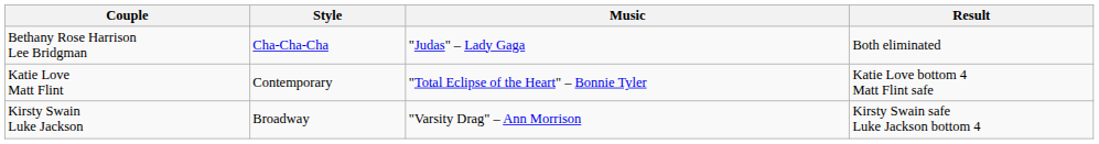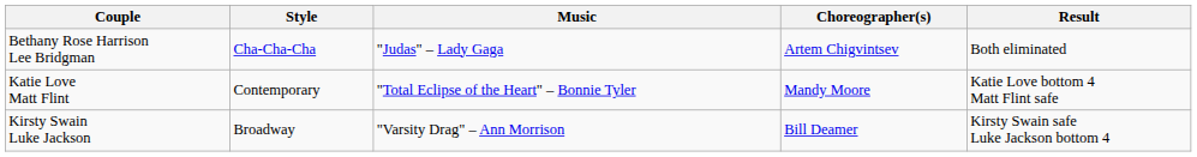 <table class="wikitable" style="width:80%;">
 <tr>
 <th>Couple</th>
 <th>Style</th>
 <th>Music</th>
+<th>Choreographer(s)</th>
 <th>Result</th>
 </tr>
 <tr>
 <td>Bethany Rose Harrison<br>Lee Bridgman</td>
 <td><a href='#'>Cha-Cha-Cha</a></td>
 <td>"<a href='#'>Judas</a>" – <a href='#'>Lady Gaga</a></td>
+<td><a href='#'>Artem Chigvintsev</a></td>
 <td>Both eliminated</td>
 </tr>
 <tr>
 <td>Katie Love<br>Matt Flint</td>
 <td>Contemporary</td>
 <td>"<a href='#'>Total Eclipse of the Heart</a>" – <a href='#'>Bonnie Tyler</a></td>
+<td><a href='#'>Mandy Moore</a></td>
 <td>Katie Love bottom 4<br>Matt Flint safe</td>
 </tr>
 <tr>
 <td>Kirsty Swain<br>Luke Jackson</td>
 <td>Broadway</td>
 <td>"Varsity Drag" – <a href='#'>Ann Morrison</a></td>
+<td><a href='#'>Bill Deamer</a></td>
 <td>Kirsty Swain safe<br>Luke Jackson bottom 4</td>
 </tr>
 </table>
